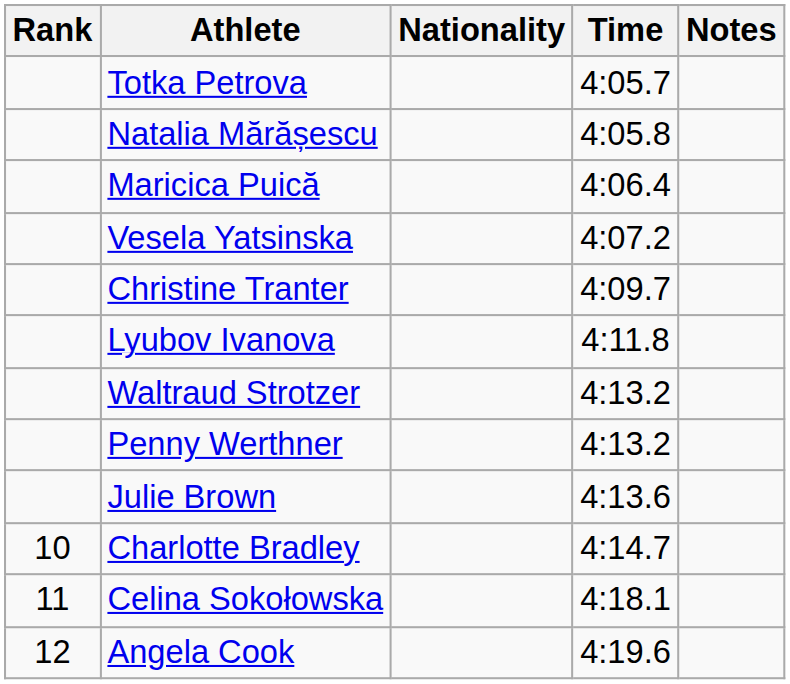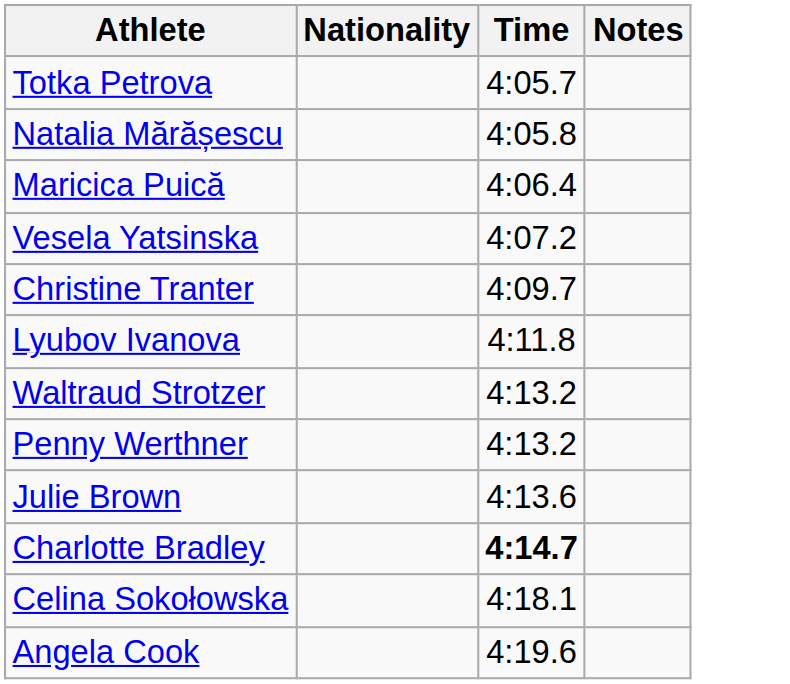 <table class="wikitable sortable" style="text-align:center">
 <tr>
-<th>Rank</th>
 <th>Athlete</th>
 <th>Nationality</th>
 <th>Time</th>
 <th>Notes</th>
 </tr>
 <tr>
-<td></td>
 <td align=left><a href='#'>Totka Petrova</a></td>
 <td align=left></td>
 <td>4:05.7</td>
 <td></td>
 </tr>
 <tr>
-<td></td>
 <td align=left><a href='#'>Natalia Mărășescu</a></td>
 <td align=left></td>
 <td>4:05.8</td>
 <td></td>
 </tr>
 <tr>
-<td></td>
 <td align=left><a href='#'>Maricica Puică</a></td>
 <td align=left></td>
 <td>4:06.4</td>
 <td></td>
 </tr>
 <tr>
-<td></td>
 <td align=left><a href='#'>Vesela Yatsinska</a></td>
 <td align=left></td>
 <td>4:07.2</td>
 <td></td>
 </tr>
 <tr>
-<td></td>
 <td align=left><a href='#'>Christine Tranter</a></td>
 <td align=left></td>
 <td>4:09.7</td>
 <td></td>
 </tr>
 <tr>
-<td></td>
 <td align=left><a href='#'>Lyubov Ivanova</a></td>
 <td align=left></td>
 <td>4:11.8</td>
 <td></td>
 </tr>
 <tr>
-<td></td>
 <td align=left><a href='#'>Waltraud Strotzer</a></td>
 <td align=left></td>
 <td>4:13.2</td>
 <td></td>
 </tr>
 <tr>
-<td></td>
 <td align=left><a href='#'>Penny Werthner</a></td>
 <td align=left></td>
 <td>4:13.2</td>
 <td></td>
 </tr>
 <tr>
-<td></td>
 <td align=left><a href='#'>Julie Brown</a></td>
 <td align=left></td>
 <td>4:13.6</td>
 <td></td>
 </tr>
 <tr>
-<td>10</td>
 <td align=left><a href='#'>Charlotte Bradley</a></td>
 <td align=left></td>
-<td>4:14.7</td>
+<td><strong>4:14.7</strong></td>
 <td></td>
 </tr>
 <tr>
-<td>11</td>
 <td align=left><a href='#'>Celina Sokołowska</a></td>
 <td align=left></td>
 <td>4:18.1</td>
 <td></td>
 </tr>
 <tr>
-<td>12</td>
 <td align=left><a href='#'>Angela Cook</a></td>
 <td align=left></td>
 <td>4:19.6</td>
 <td></td>
 </tr>
 </table>
